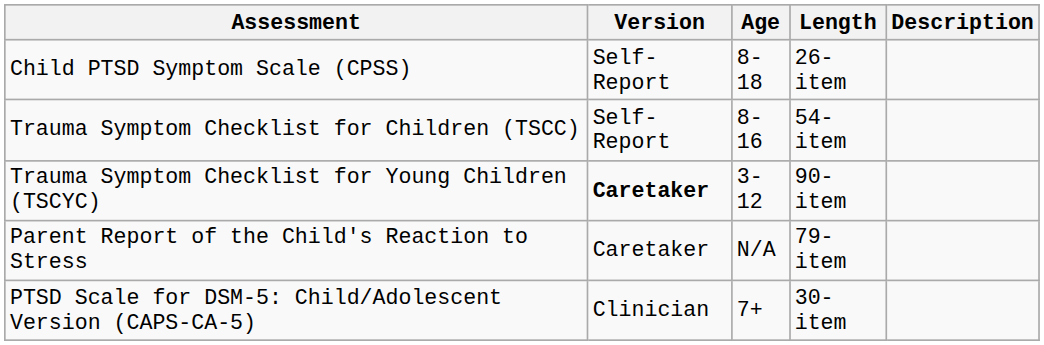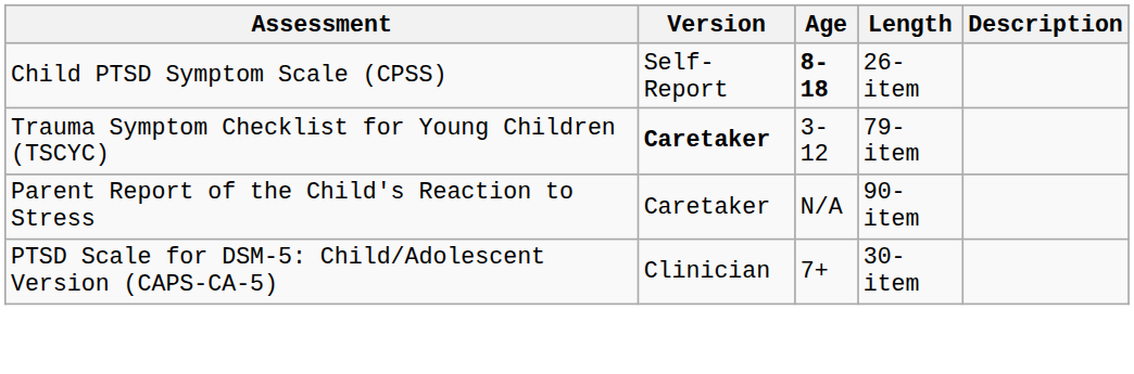 <table class="wikitable" style="width:100%">
 <tr>
 <th>Assessment</th>
 <th>Version</th>
 <th>Age</th>
 <th>Length</th>
 <th>Description</th>
 </tr>
 <tr>
 <td>Child PTSD Symptom Scale (CPSS)</td>
 <td>Self-Report</td>
-<td>8-18</td>
+<td><strong>8-18</strong></td>
 <td>26-item</td>
-<td></td>
-</tr>
-<tr>
-<td>Trauma Symptom Checklist for Children (TSCC)</td>
-<td>Self-Report</td>
-<td>8-16</td>
-<td>54-item</td>
 <td></td>
 </tr>
 <tr>
 <td>Trauma Symptom Checklist for Young Children (TSCYC)</td>
 <td><strong>Caretaker</strong></td>
 <td>3-12</td>
-<td>90-item</td>
+<td>79-item</td>
 <td></td>
 </tr>
 <tr>
 <td>Parent Report of the Child's Reaction to Stress</td>
 <td>Caretaker</td>
 <td>N/A</td>
-<td>79-item</td>
+<td>90-item</td>
 <td></td>
 </tr>
 <tr>
 <td>PTSD Scale for DSM-5: Child/Adolescent Version (CAPS-CA-5)</td>
 <td>Clinician</td>
 <td>7+</td>
 <td>30-item</td>
 <td></td>
 </tr>
 </table>
